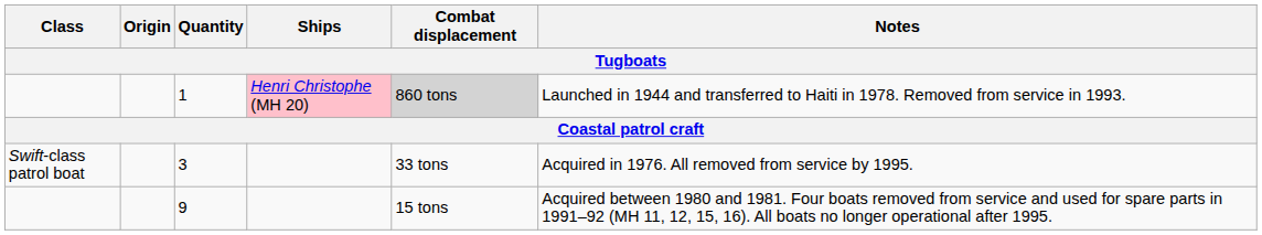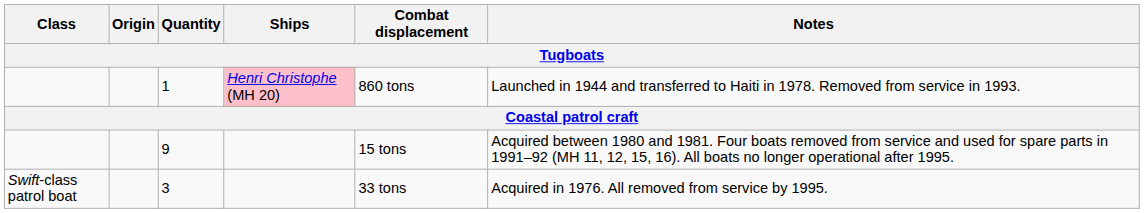 <table class="wikitable">
 <tr>
 <th>Class</th>
 <th>Origin</th>
 <th>Quantity</th>
 <th>Ships</th>
 <th>Combat displacement</th>
 <th>Notes</th>
 </tr>
 <tr>
 <th colspan=6><a href='#'>Tugboats</a></th>
 </tr>
 <tr>
 <td></td>
 <td></td>
 <td>1</td>
 <td style="background: pink;"><a href='#'><em>Henri Christophe</em></a> (MH 20)</td>
-<td style="background: lightgrey;">860 tons</td>
+<td>860 tons</td>
 <td>Launched in 1944 and transferred to Haiti in 1978. Removed from service in 1993.</td>
 </tr>
 <tr>
 <th colspan=6><a href='#'>Coastal patrol craft</a></th>
+</tr>
+<tr>
+<td></td>
+<td></td>
+<td>9</td>
+<td></td>
+<td>15 tons</td>
+<td>Acquired between 1980 and 1981. Four boats removed from service and used for spare parts in 1991–92 (MH 11, 12, 15, 16). All boats no longer operational after 1995.</td>
 </tr>
 <tr>
 <td><em>Swift</em>-class patrol boat</td>
 <td></td>
 <td>3</td>
 <td></td>
 <td>33 tons</td>
 <td>Acquired in 1976. All removed from service by 1995.</td>
 </tr>
-<tr>
-<td></td>
-<td></td>
-<td>9</td>
-<td></td>
-<td>15 tons</td>
-<td>Acquired between 1980 and 1981. Four boats removed from service and used for spare parts in 1991–92 (MH 11, 12, 15, 16). All boats no longer operational after 1995.</td>
-</tr>
 </table>
